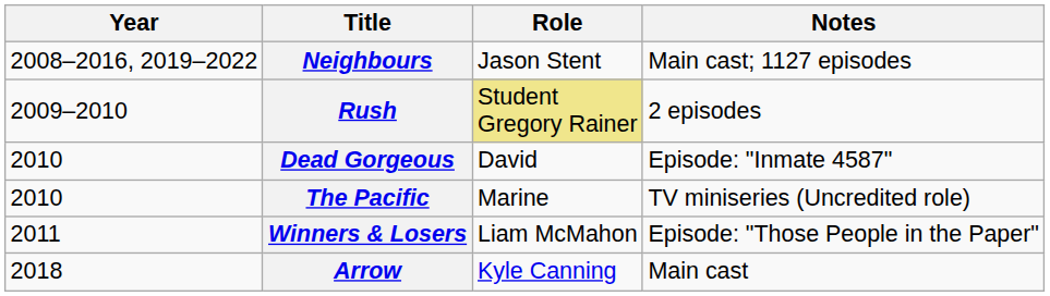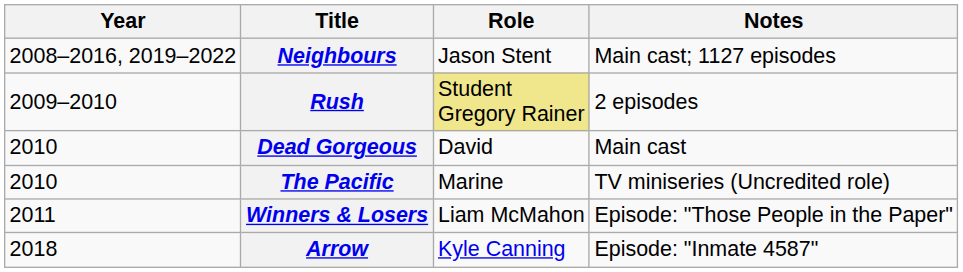 <table class="wikitable plainrowheaders sortable">
 <tr>
 <th scope="col">Year</th>
 <th scope="col">Title</th>
 <th scope="col">Role</th>
 <th class="unsortable">Notes</th>
 </tr>
 <tr>
 <td>2008–2016, 2019–2022</td>
 <th scope="row"><em><a href='#'>Neighbours</a></em></th>
 <td>Jason Stent</td>
 <td>Main cast; 1127 episodes</td>
 </tr>
 <tr>
 <td>2009–2010</td>
 <th scope="row"><em><a href='#'>Rush</a></em></th>
 <td style="background: khaki;">Student<br>Gregory Rainer</td>
 <td>2 episodes</td>
 </tr>
 <tr>
 <td>2010</td>
 <th scope="row"><em><a href='#'>Dead Gorgeous</a></em></th>
 <td>David</td>
-<td>Episode: "Inmate 4587"</td>
+<td>Main cast</td>
 </tr>
 <tr>
 <td>2010</td>
 <th scope="row"><em><a href='#'>The Pacific</a></em></th>
 <td>Marine</td>
 <td>TV miniseries (Uncredited role)</td>
 </tr>
 <tr>
 <td>2011</td>
 <th scope="row"><em><a href='#'>Winners & Losers</a></em></th>
 <td>Liam McMahon</td>
 <td>Episode: "Those People in the Paper"</td>
 </tr>
 <tr>
 <td>2018</td>
 <th scope="row"><em><a href='#'>Arrow</a></em></th>
 <td><a href='#'>Kyle Canning</a></td>
-<td>Main cast</td>
+<td>Episode: "Inmate 4587"</td>
 </tr>
 </table>
